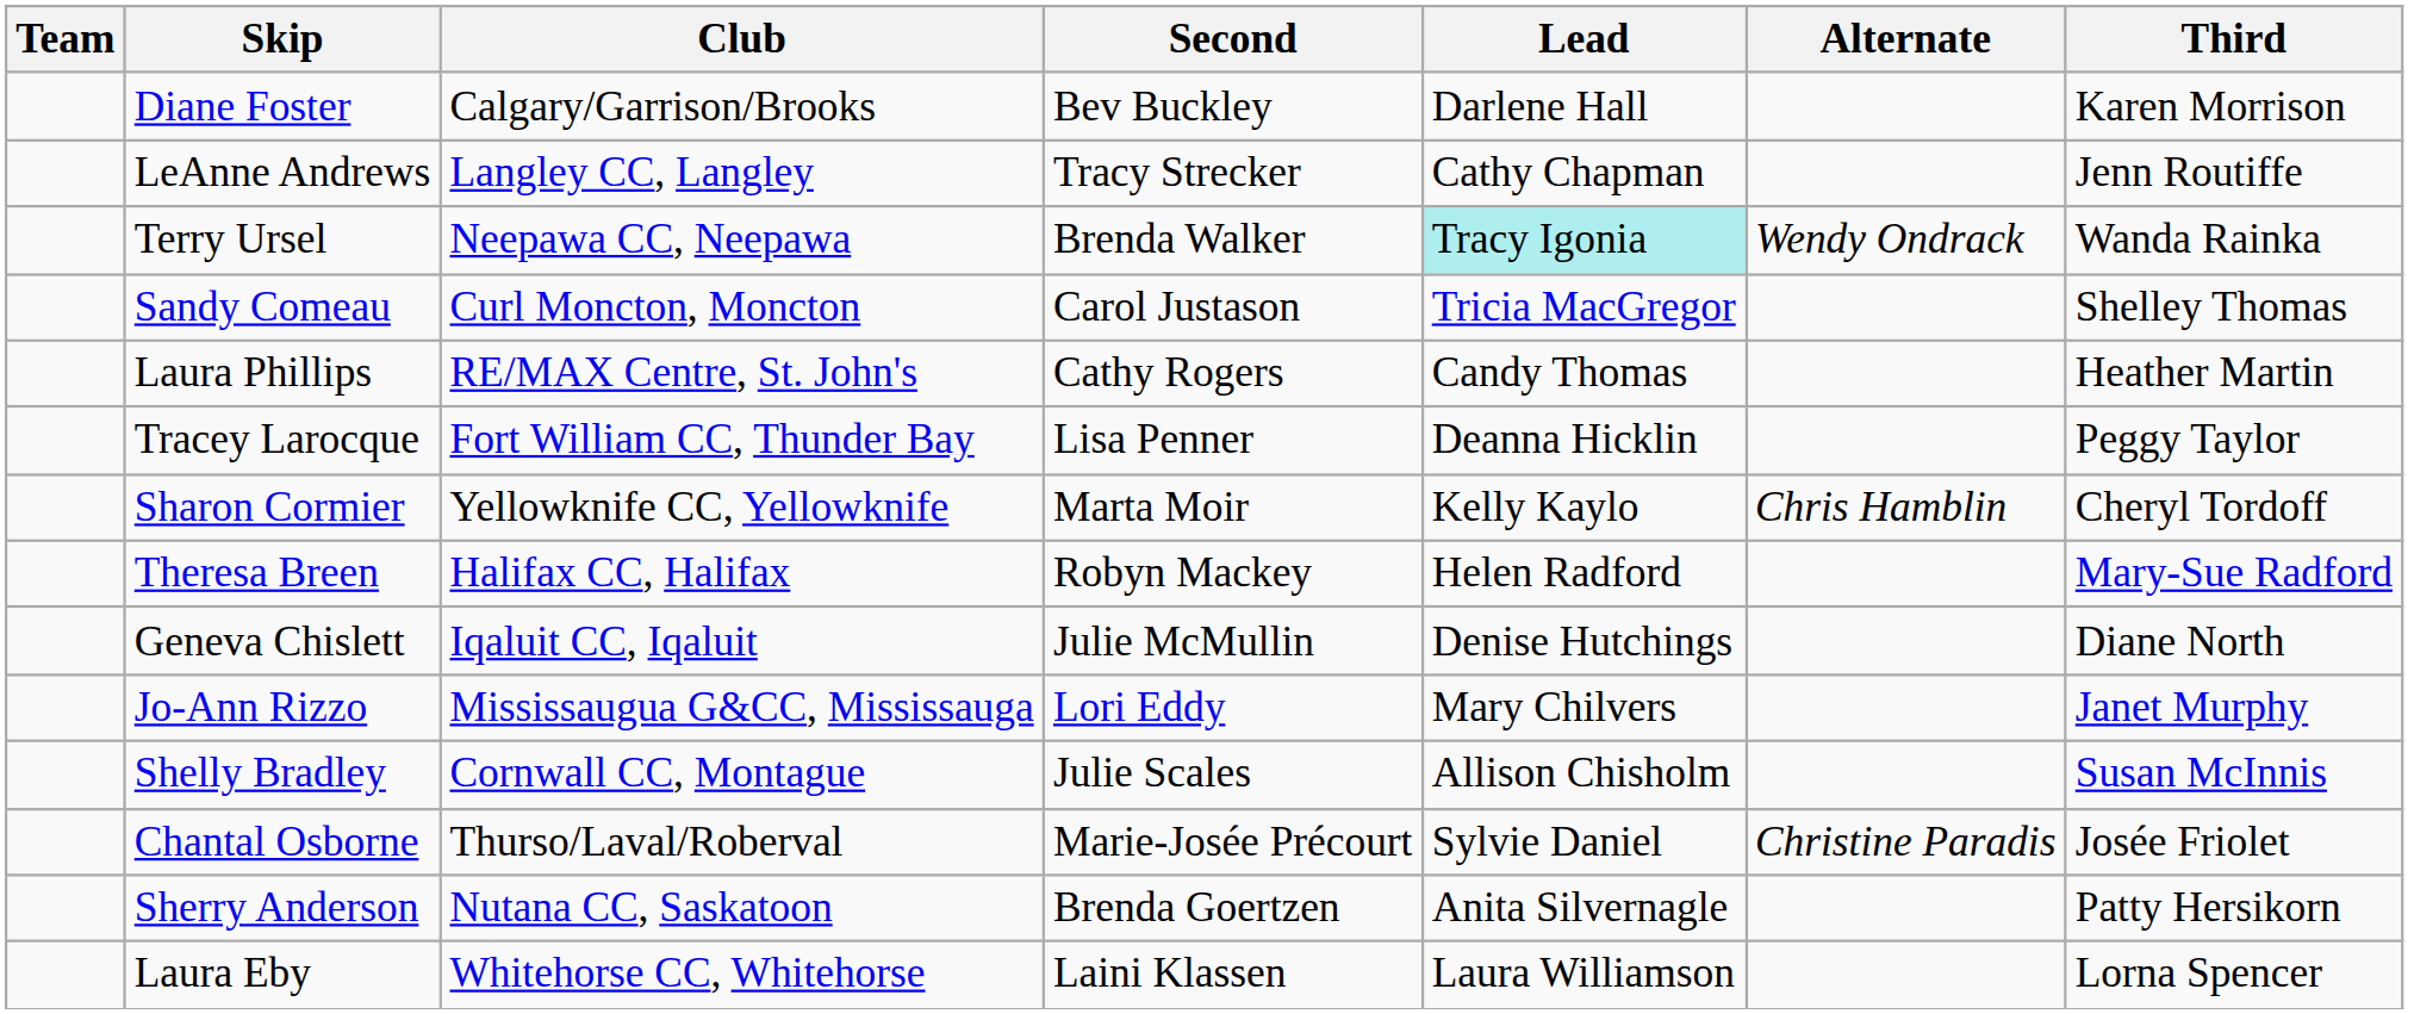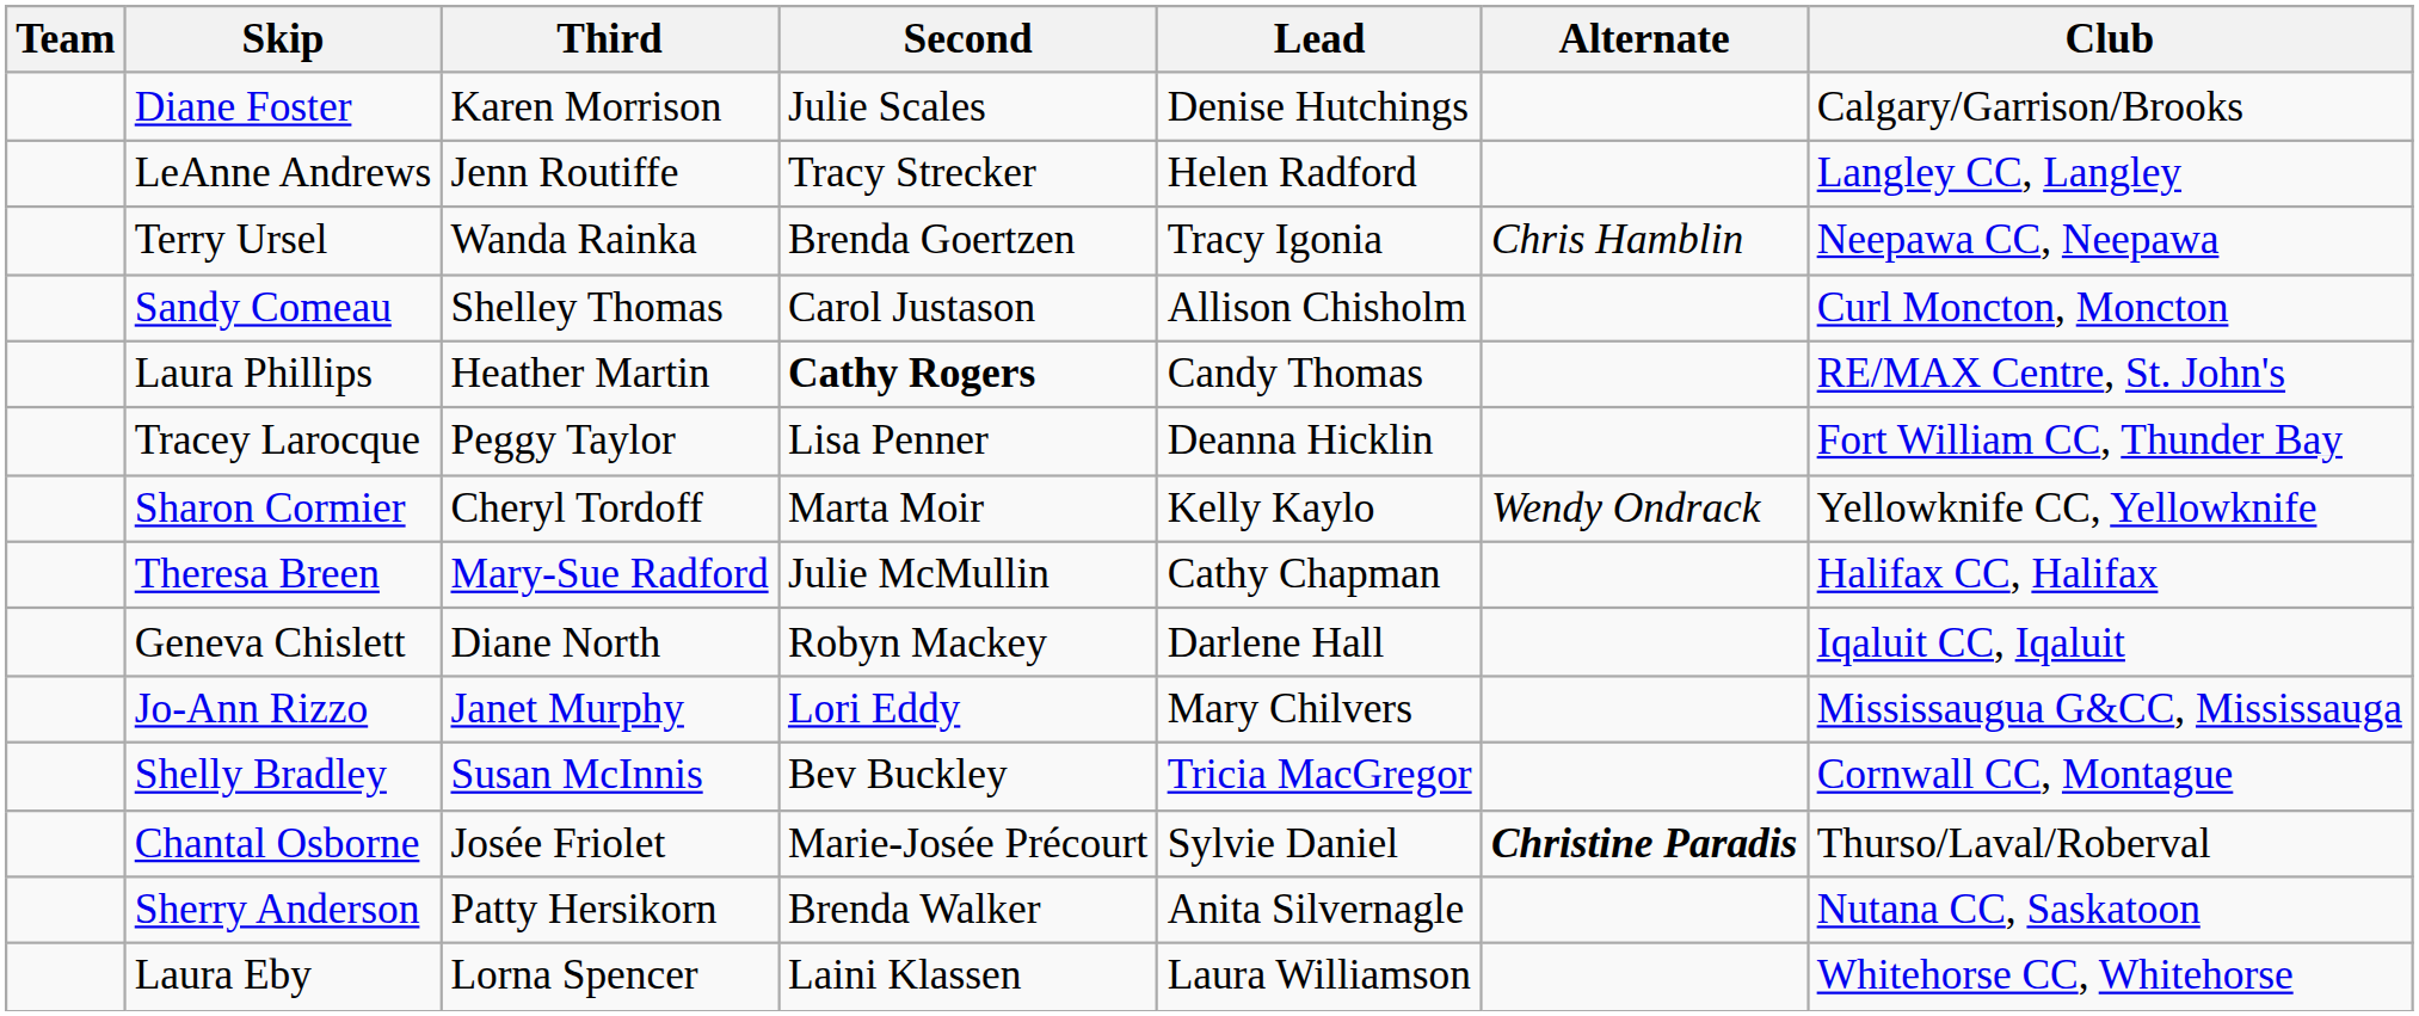 <table class="wikitable">
 <tr>
 <th scope="col">Team</th>
 <th scope="col">Skip</th>
-<th scope="col">Club</th>
+<th scope="col">Third</th>
 <th scope="col">Second</th>
 <th scope="col">Lead</th>
 <th scope="col">Alternate</th>
-<th scope="col">Third</th>
+<th scope="col">Club</th>
 </tr>
 <tr>
 <td></td>
 <td><a href='#'>Diane Foster</a></td>
+<td>Karen Morrison</td>
+<td>Julie Scales</td>
+<td>Denise Hutchings</td>
+<td></td>
 <td>Calgary/Garrison/Brooks</td>
-<td>Bev Buckley</td>
-<td>Darlene Hall</td>
-<td></td>
-<td>Karen Morrison</td>
 </tr>
 <tr>
 <td></td>
 <td>LeAnne Andrews</td>
+<td>Jenn Routiffe</td>
+<td>Tracy Strecker</td>
+<td>Helen Radford</td>
+<td></td>
 <td><a href='#'>Langley CC</a>, <a href='#'>Langley</a></td>
-<td>Tracy Strecker</td>
-<td>Cathy Chapman</td>
-<td></td>
-<td>Jenn Routiffe</td>
 </tr>
 <tr>
 <td></td>
 <td>Terry Ursel</td>
+<td>Wanda Rainka</td>
+<td>Brenda Goertzen</td>
+<td>Tracy Igonia</td>
+<td><em>Chris Hamblin</em></td>
 <td><a href='#'>Neepawa CC</a>, <a href='#'>Neepawa</a></td>
-<td>Brenda Walker</td>
-<td style="background: paleturquoise;">Tracy Igonia</td>
-<td><em>Wendy Ondrack</em></td>
-<td>Wanda Rainka</td>
 </tr>
 <tr>
 <td></td>
 <td><a href='#'>Sandy Comeau</a></td>
+<td>Shelley Thomas</td>
+<td>Carol Justason</td>
+<td>Allison Chisholm</td>
+<td></td>
 <td><a href='#'>Curl Moncton</a>, <a href='#'>Moncton</a></td>
-<td>Carol Justason</td>
-<td><a href='#'>Tricia MacGregor</a></td>
-<td></td>
-<td>Shelley Thomas</td>
 </tr>
 <tr>
 <td></td>
 <td>Laura Phillips</td>
-<td><a href='#'>RE/MAX Centre</a>, <a href='#'>St. John's</a></td>
-<td>Cathy Rogers</td>
+<td>Heather Martin</td>
+<td><strong>Cathy Rogers</strong></td>
 <td>Candy Thomas</td>
 <td></td>
-<td>Heather Martin</td>
+<td><a href='#'>RE/MAX Centre</a>, <a href='#'>St. John's</a></td>
 </tr>
 <tr>
 <td></td>
 <td>Tracey Larocque</td>
-<td><a href='#'>Fort William CC</a>, <a href='#'>Thunder Bay</a></td>
+<td>Peggy Taylor</td>
 <td>Lisa Penner</td>
 <td>Deanna Hicklin</td>
 <td></td>
-<td>Peggy Taylor</td>
+<td><a href='#'>Fort William CC</a>, <a href='#'>Thunder Bay</a></td>
 </tr>
 <tr>
 <td></td>
 <td><a href='#'>Sharon Cormier</a></td>
-<td>Yellowknife CC, <a href='#'>Yellowknife</a></td>
+<td>Cheryl Tordoff</td>
 <td>Marta Moir</td>
 <td>Kelly Kaylo</td>
-<td><em>Chris Hamblin</em></td>
-<td>Cheryl Tordoff</td>
+<td><em>Wendy Ondrack</em></td>
+<td>Yellowknife CC, <a href='#'>Yellowknife</a></td>
 </tr>
 <tr>
 <td></td>
 <td><a href='#'>Theresa Breen</a></td>
+<td><a href='#'>Mary-Sue Radford</a></td>
+<td>Julie McMullin</td>
+<td>Cathy Chapman</td>
+<td></td>
 <td><a href='#'>Halifax CC</a>, <a href='#'>Halifax</a></td>
-<td>Robyn Mackey</td>
-<td>Helen Radford</td>
-<td></td>
-<td><a href='#'>Mary-Sue Radford</a></td>
 </tr>
 <tr>
 <td></td>
 <td>Geneva Chislett</td>
+<td>Diane North</td>
+<td>Robyn Mackey</td>
+<td>Darlene Hall</td>
+<td></td>
 <td><a href='#'>Iqaluit CC</a>, <a href='#'>Iqaluit</a></td>
-<td>Julie McMullin</td>
-<td>Denise Hutchings</td>
-<td></td>
-<td>Diane North</td>
 </tr>
 <tr>
 <td></td>
 <td><a href='#'>Jo-Ann Rizzo</a></td>
-<td><a href='#'>Mississaugua G&CC</a>, <a href='#'>Mississauga</a></td>
+<td><a href='#'>Janet Murphy</a></td>
 <td><a href='#'>Lori Eddy</a></td>
 <td>Mary Chilvers</td>
 <td></td>
-<td><a href='#'>Janet Murphy</a></td>
+<td><a href='#'>Mississaugua G&CC</a>, <a href='#'>Mississauga</a></td>
 </tr>
 <tr>
 <td></td>
 <td><a href='#'>Shelly Bradley</a></td>
+<td><a href='#'>Susan McInnis</a></td>
+<td>Bev Buckley</td>
+<td><a href='#'>Tricia MacGregor</a></td>
+<td></td>
 <td><a href='#'>Cornwall CC</a>, <a href='#'>Montague</a></td>
-<td>Julie Scales</td>
-<td>Allison Chisholm</td>
-<td></td>
-<td><a href='#'>Susan McInnis</a></td>
 </tr>
 <tr>
 <td></td>
 <td><a href='#'>Chantal Osborne</a></td>
-<td>Thurso/Laval/Roberval</td>
+<td>Josée Friolet</td>
 <td>Marie-Josée Précourt</td>
 <td>Sylvie Daniel</td>
-<td><em>Christine Paradis</em></td>
-<td>Josée Friolet</td>
+<td><strong><em>Christine Paradis</em></strong></td>
+<td>Thurso/Laval/Roberval</td>
 </tr>
 <tr>
 <td></td>
 <td><a href='#'>Sherry Anderson</a></td>
-<td><a href='#'>Nutana CC</a>, <a href='#'>Saskatoon</a></td>
-<td>Brenda Goertzen</td>
+<td>Patty Hersikorn</td>
+<td>Brenda Walker</td>
 <td>Anita Silvernagle</td>
 <td></td>
-<td>Patty Hersikorn</td>
+<td><a href='#'>Nutana CC</a>, <a href='#'>Saskatoon</a></td>
 </tr>
 <tr>
 <td></td>
 <td>Laura Eby</td>
-<td><a href='#'>Whitehorse CC</a>, <a href='#'>Whitehorse</a></td>
+<td>Lorna Spencer</td>
 <td>Laini Klassen</td>
 <td>Laura Williamson</td>
 <td></td>
-<td>Lorna Spencer</td>
+<td><a href='#'>Whitehorse CC</a>, <a href='#'>Whitehorse</a></td>
 </tr>
 </table>
